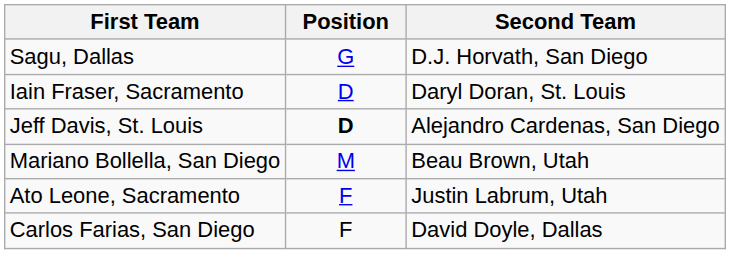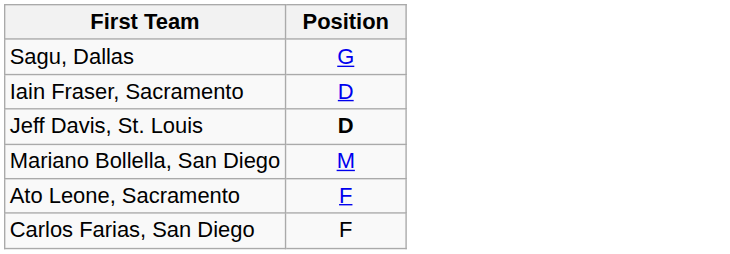 <table class="wikitable">
 <tr>
 <th>First Team</th>
 <th>  Position  </th>
-<th>Second Team</th>
 </tr>
 <tr>
 <td>Sagu, Dallas</td>
 <td align=center><a href='#'>G</a></td>
-<td>D.J. Horvath, San Diego</td>
 </tr>
 <tr>
 <td>Iain Fraser, Sacramento</td>
 <td align=center><a href='#'>D</a></td>
-<td>Daryl Doran, St. Louis</td>
 </tr>
 <tr>
 <td>Jeff Davis, St. Louis</td>
 <td align=center><strong>D</strong></td>
-<td>Alejandro Cardenas, San Diego</td>
 </tr>
 <tr>
 <td>Mariano Bollella, San Diego</td>
 <td align=center><a href='#'>M</a></td>
-<td>Beau Brown, Utah</td>
 </tr>
 <tr>
 <td>Ato Leone, Sacramento</td>
 <td align=center><a href='#'>F</a></td>
-<td>Justin Labrum, Utah</td>
 </tr>
 <tr>
 <td>Carlos Farias, San Diego</td>
 <td align=center>F</td>
-<td>David Doyle, Dallas</td>
 </tr>
 </table>
